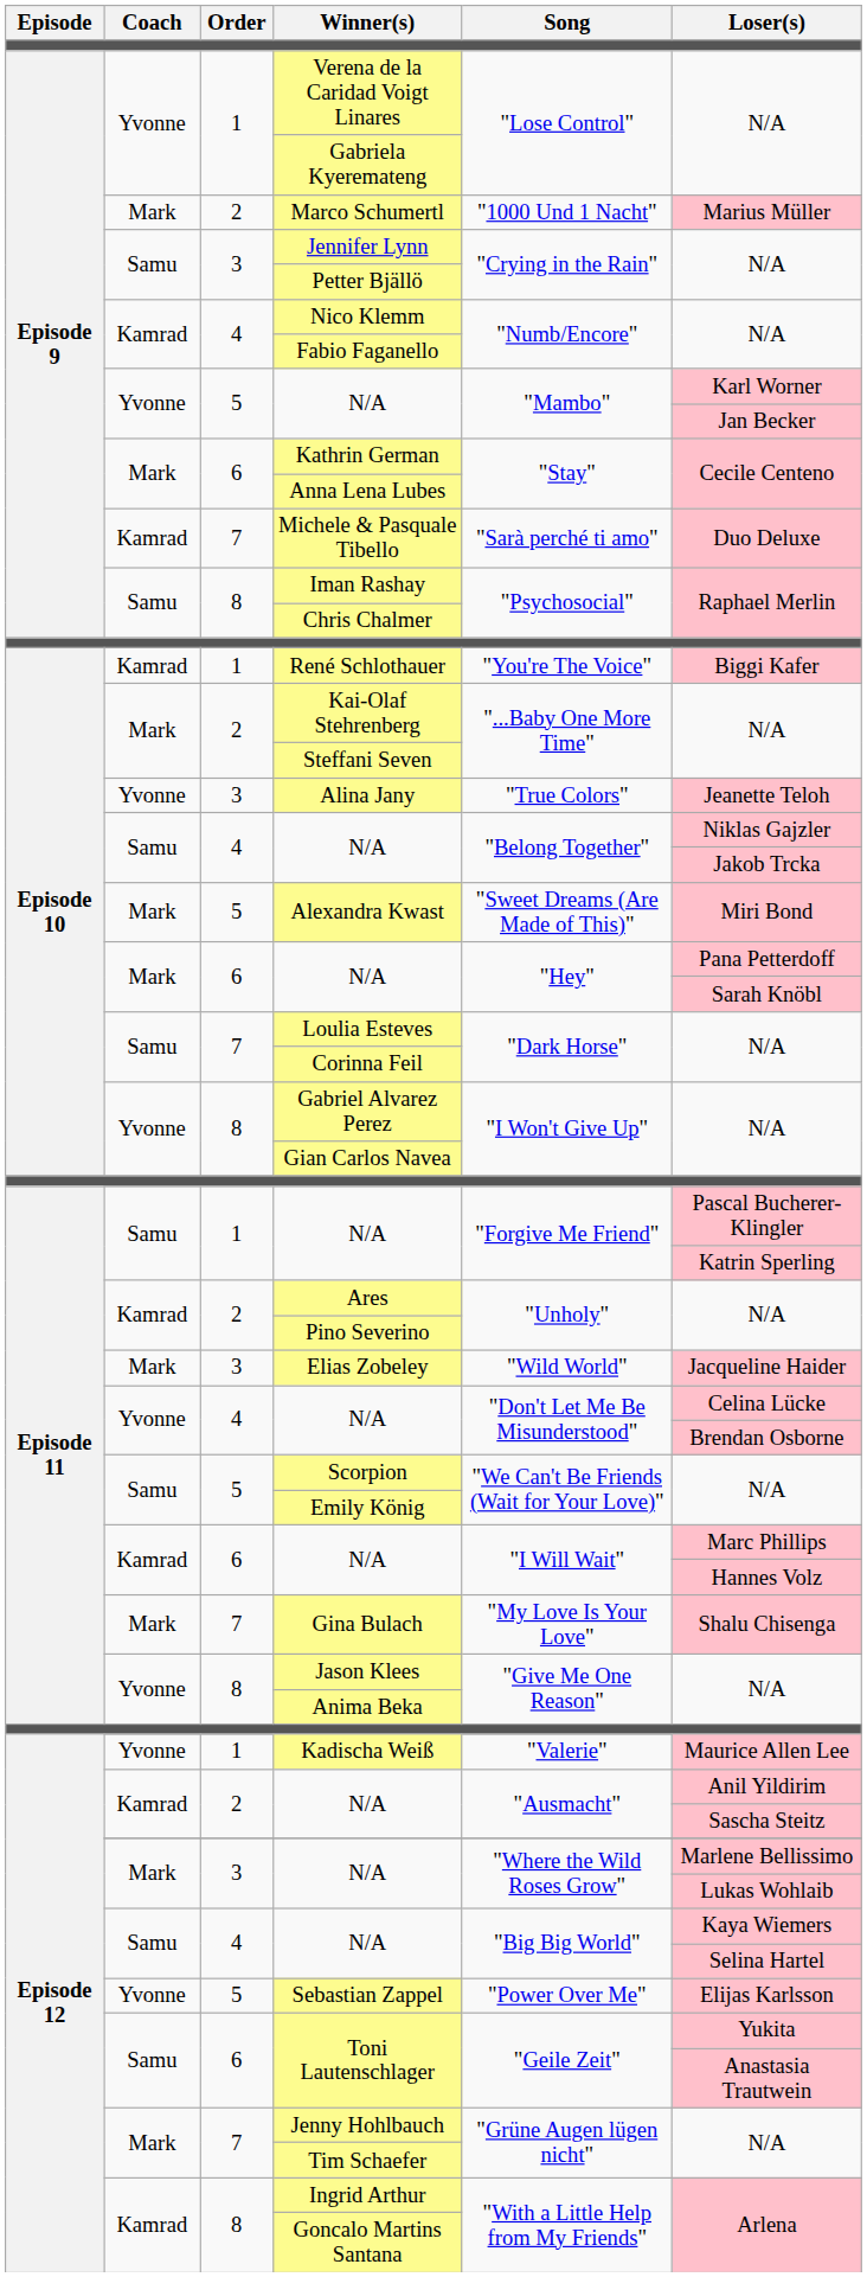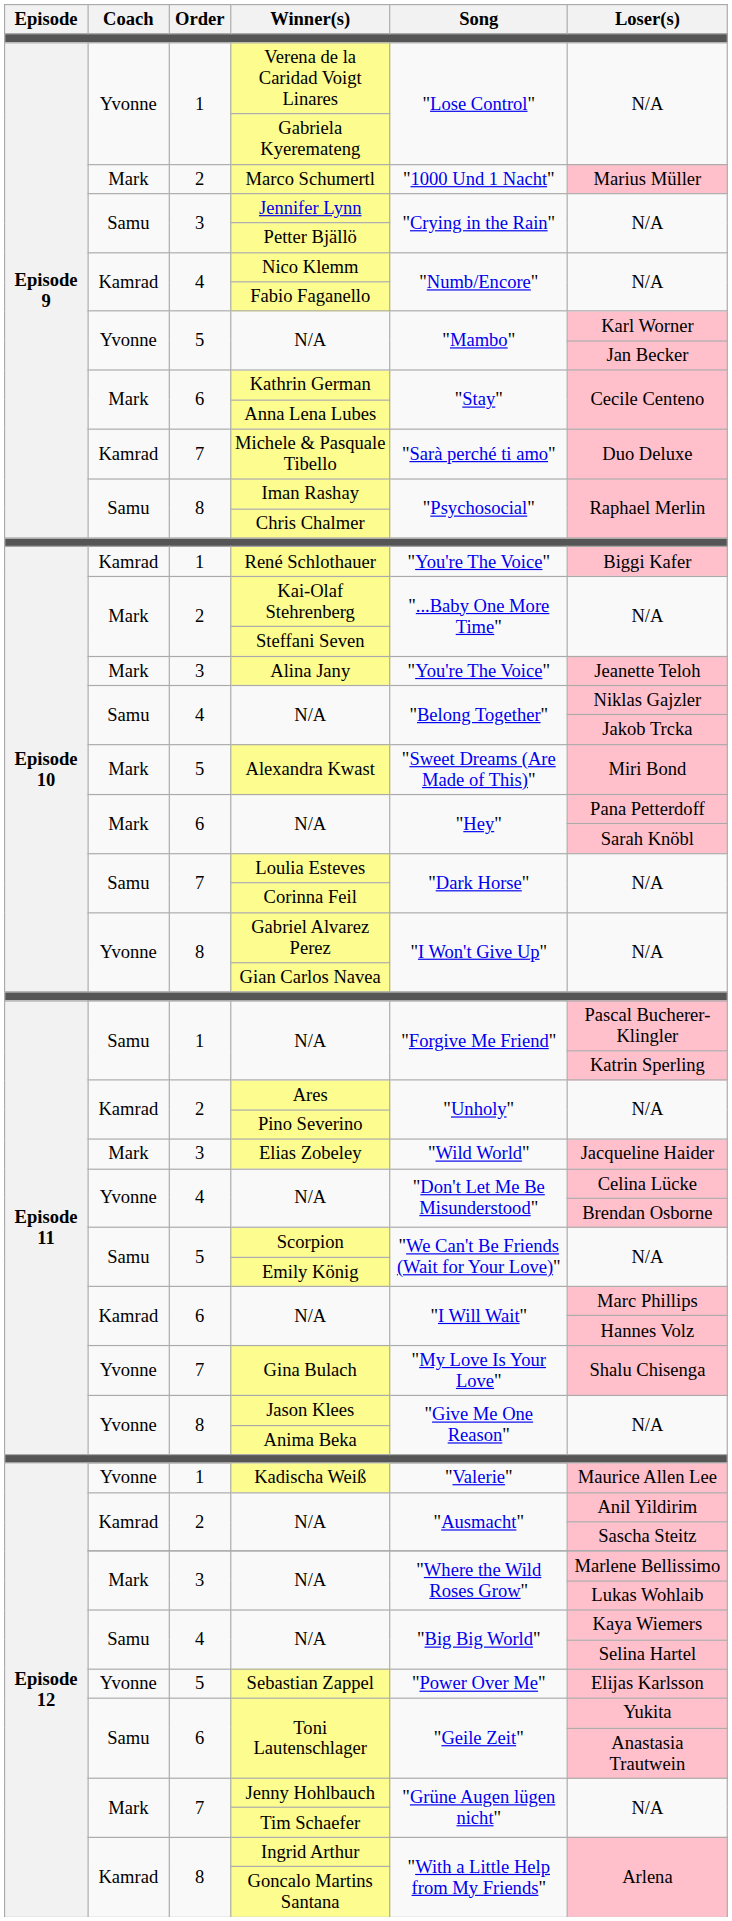 <table class="wikitable" style="text-align: center; width:100%;">
 <tr>
 <th style="width:07%;">Episode</th>
 <th style="width:08%;">Coach</th>
 <th style="width:02%;">Order</th>
 <th style="width:18%;">Winner(s)</th>
 <th style="width:20%;">Song</th>
 <th style="width:18%;">Loser(s)</th>
 </tr>
 <tr>
 <td colspan="8" style="background:#555;"></td>
 </tr>
 <tr>
 <th rowspan="14">Episode 9<br></th>
 <td rowspan="2">Yvonne</td>
 <td rowspan="2">1</td>
 <td style="background:#FDFC8F;">Verena de la Caridad Voigt Linares</td>
 <td rowspan="2">"<a href='#'>Lose Control</a>"</td>
 <td rowspan="2">N/A</td>
 </tr>
 <tr>
 <td style="background:#FDFC8F;">Gabriela Kyeremateng</td>
 </tr>
 <tr>
 <td>Mark</td>
 <td>2</td>
 <td style="background:#FDFC8F;">Marco Schumertl</td>
 <td>"<a href='#'>1000 Und 1 Nacht</a>"</td>
 <td style="background: pink;">Marius Müller</td>
 </tr>
 <tr>
 <td rowspan="2">Samu</td>
 <td rowspan="2">3</td>
 <td style="background:#FDFC8F;"><a href='#'>Jennifer Lynn</a></td>
 <td rowspan="2">"<a href='#'>Crying in the Rain</a>"</td>
 <td rowspan="2">N/A</td>
 </tr>
 <tr>
 <td style="background:#FDFC8F;">Petter Bjällö</td>
 </tr>
 <tr>
 <td rowspan="2">Kamrad</td>
 <td rowspan="2">4</td>
 <td style="background:#FDFC8F;">Nico Klemm</td>
 <td rowspan="2">"<a href='#'>Numb/Encore</a>"</td>
 <td rowspan="2">N/A</td>
 </tr>
 <tr>
 <td style="background:#FDFC8F;">Fabio Faganello</td>
 </tr>
 <tr>
 <td rowspan="2">Yvonne</td>
 <td rowspan="2">5</td>
 <td rowspan="2">N/A</td>
 <td rowspan="2">"<a href='#'>Mambo</a>"</td>
 <td style="background: pink;">Karl Worner</td>
 </tr>
 <tr>
 <td style="background: pink;">Jan Becker</td>
 </tr>
 <tr>
 <td rowspan="2">Mark</td>
 <td rowspan="2">6</td>
 <td style="background:#FDFC8F;">Kathrin German</td>
 <td rowspan="2">"<a href='#'>Stay</a>"</td>
 <td rowspan="2" style="background: pink;">Cecile Centeno</td>
 </tr>
 <tr>
 <td style="background:#FDFC8F;">Anna Lena Lubes</td>
 </tr>
 <tr>
 <td>Kamrad</td>
 <td>7</td>
 <td style="background:#FDFC8F;">Michele & Pasquale Tibello</td>
 <td>"<a href='#'>Sarà perché ti amo</a>"</td>
 <td style="background: pink;">Duo Deluxe</td>
 </tr>
 <tr>
 <td rowspan="2">Samu</td>
 <td rowspan="2">8</td>
 <td style="background:#FDFC8F;">Iman Rashay</td>
 <td rowspan="2">"<a href='#'>Psychosocial</a>"</td>
 <td rowspan="2" style="background: pink;">Raphael Merlin</td>
 </tr>
 <tr>
 <td style="background:#FDFC8F;">Chris Chalmer</td>
 </tr>
 <tr>
 </tr>
 <tr>
 <td colspan="8" style="background:#555;"></td>
 </tr>
 <tr>
 <th rowspan="13">Episode 10<br></th>
 <td rowspan="1">Kamrad</td>
 <td rowspan="1">1</td>
 <td style="background:#FDFC8F;">René Schlothauer</td>
 <td rowspan="1">"<a href='#'>You're The Voice</a>"</td>
 <td style="background: pink;">Biggi Kafer</td>
 </tr>
 <tr>
 <td rowspan="2">Mark</td>
 <td rowspan="2">2</td>
 <td style="background:#FDFC8F;">Kai-Olaf Stehrenberg</td>
 <td rowspan="2">"<a href='#'>...Baby One More Time</a>"</td>
 <td rowspan="2">N/A</td>
 </tr>
 <tr>
 <td style="background:#FDFC8F;">Steffani Seven</td>
 </tr>
 <tr>
-<td rowspan="1">Yvonne</td>
+<td rowspan="1">Mark</td>
 <td rowspan="1">3</td>
 <td style="background:#FDFC8F;">Alina Jany</td>
-<td rowspan="1">"<a href='#'>True Colors</a>"</td>
+<td rowspan="1">"<a href='#'>You're The Voice</a>"</td>
 <td style="background: pink;">Jeanette Teloh</td>
 </tr>
 <tr>
 <td rowspan="2">Samu</td>
 <td rowspan="2">4</td>
 <td rowspan="2">N/A</td>
 <td rowspan="2">"<a href='#'>Belong Together</a>"</td>
 <td style="background: pink;">Niklas Gajzler</td>
 </tr>
 <tr>
 <td style="background: pink;">Jakob Trcka</td>
 </tr>
 <tr>
 <td>Mark</td>
 <td rowspan="1">5</td>
 <td style="background:#FDFC8F;">Alexandra Kwast</td>
 <td rowspan="1">"<a href='#'>Sweet Dreams (Are Made of This)</a>"</td>
 <td style="background: pink;">Miri Bond</td>
 </tr>
 <tr>
 <td rowspan="2">Mark</td>
 <td rowspan="2">6</td>
 <td rowspan="2">N/A</td>
 <td rowspan="2">"<a href='#'>Hey</a>"</td>
 <td style="background: pink;">Pana Petterdoff</td>
 </tr>
 <tr>
 <td style="background: pink;">Sarah Knöbl</td>
 </tr>
 <tr>
 <td rowspan="2">Samu</td>
 <td rowspan="2">7</td>
 <td style="background:#FDFC8F;">Loulia Esteves</td>
 <td rowspan="2">"<a href='#'>Dark Horse</a>"</td>
 <td rowspan="2">N/A</td>
 </tr>
 <tr>
 <td style="background:#FDFC8F;">Corinna Feil</td>
 </tr>
 <tr>
 <td rowspan="2">Yvonne</td>
 <td rowspan="2">8</td>
 <td style="background:#FDFC8F;">Gabriel Alvarez Perez</td>
 <td rowspan="2">"<a href='#'>I Won't Give Up</a>"</td>
 <td rowspan="2">N/A</td>
 </tr>
 <tr>
 <td style="background:#FDFC8F;">Gian Carlos Navea</td>
 </tr>
 <tr>
 <td colspan="8" style="background:#555;"></td>
 </tr>
 <tr>
 <th rowspan="14">Episode 11<br></th>
 <td rowspan="2">Samu</td>
 <td rowspan="2">1</td>
 <td rowspan="2">N/A</td>
 <td rowspan="2">"<a href='#'>Forgive Me Friend</a>"</td>
 <td style="background: pink;">Pascal Bucherer-Klingler</td>
 </tr>
 <tr>
 <td style="background: pink;">Katrin Sperling</td>
 </tr>
 <tr>
 <td rowspan="2">Kamrad</td>
 <td rowspan="2">2</td>
 <td style="background:#FDFC8F;">Ares</td>
 <td rowspan="2">"<a href='#'>Unholy</a>"</td>
 <td rowspan="2">N/A</td>
 </tr>
 <tr>
 <td style="background:#FDFC8F;">Pino Severino</td>
 </tr>
 <tr>
 <td rowspan="1">Mark</td>
 <td rowspan="1">3</td>
 <td style="background:#FDFC8F;">Elias Zobeley</td>
 <td rowspan="1">"<a href='#'>Wild World</a>"</td>
 <td style="background: pink;">Jacqueline Haider</td>
 </tr>
 <tr>
 <td rowspan="2">Yvonne</td>
 <td rowspan="2">4</td>
 <td rowspan="2">N/A</td>
 <td rowspan="2">"<a href='#'>Don't Let Me Be Misunderstood</a>"</td>
 <td style="background: pink;">Celina Lücke</td>
 </tr>
 <tr>
 <td style="background: pink;">Brendan Osborne</td>
 </tr>
 <tr>
 <td rowspan="2">Samu</td>
 <td rowspan="2">5</td>
 <td style="background:#FDFC8F;">Scorpion</td>
 <td rowspan="2">"<a href='#'>We Can't Be Friends (Wait for Your Love)</a>"</td>
 <td rowspan="2">N/A</td>
 </tr>
 <tr>
 <td style="background:#FDFC8F;">Emily König</td>
 </tr>
 <tr>
 <td rowspan="2">Kamrad</td>
 <td rowspan="2">6</td>
 <td rowspan="2">N/A</td>
 <td rowspan="2">"<a href='#'>I Will Wait</a>"</td>
 <td style="background: pink;">Marc Phillips</td>
 </tr>
 <tr>
 <td style="background: pink;">Hannes Volz</td>
 </tr>
 <tr>
-<td rowspan="1">Mark</td>
+<td rowspan="1">Yvonne</td>
 <td rowspan="1">7</td>
 <td style="background:#FDFC8F;">Gina Bulach</td>
 <td rowspan="1">"<a href='#'>My Love Is Your Love</a>"</td>
 <td style="background: pink;">Shalu Chisenga</td>
 </tr>
 <tr>
 <td rowspan="2">Yvonne</td>
 <td rowspan="2">8</td>
 <td style="background:#FDFC8F;">Jason Klees</td>
 <td rowspan="2">"<a href='#'>Give Me One Reason</a>"</td>
 <td rowspan="2">N/A</td>
 </tr>
 <tr>
 <td style="background:#FDFC8F;">Anima Beka</td>
 </tr>
 <tr>
 <td colspan="8" style="background:#555;"></td>
 </tr>
 <tr>
 <th rowspan="15">Episode 12<br></th>
 <td rowspan="1">Yvonne</td>
 <td rowspan="1">1</td>
 <td style="background:#FDFC8F;">Kadischa Weiß</td>
 <td rowspan="1">"<a href='#'>Valerie</a>"</td>
 <td style="background: pink;">Maurice Allen Lee</td>
 </tr>
 <tr>
 <td rowspan="2">Kamrad</td>
 <td rowspan="2">2</td>
 <td rowspan="2">N/A</td>
 <td rowspan="2">"<a href='#'>Ausmacht</a>"</td>
 <td style="background: pink;">Anil Yildirim</td>
 </tr>
 <tr>
 <td style="background: pink;">Sascha Steitz</td>
 </tr>
 <tr>
 </tr>
 <tr>
 <td rowspan="2">Mark</td>
 <td rowspan="2">3</td>
 <td rowspan="2">N/A</td>
 <td rowspan="2">"<a href='#'>Where the Wild Roses Grow</a>"</td>
 <td style="background: pink;">Marlene Bellissimo</td>
 </tr>
 <tr>
 <td style="background: pink;">Lukas Wohlaib</td>
 </tr>
 <tr>
 <td rowspan="2">Samu</td>
 <td rowspan="2">4</td>
 <td rowspan="2">N/A</td>
 <td rowspan="2">"<a href='#'>Big Big World</a>"</td>
 <td style="background: pink;">Kaya Wiemers</td>
 </tr>
 <tr>
 <td style="background: pink;">Selina Hartel</td>
 </tr>
 <tr>
 <td rowspan="1">Yvonne</td>
 <td rowspan="1">5</td>
 <td style="background:#FDFC8F;">Sebastian Zappel</td>
 <td rowspan="1">"<a href='#'>Power Over Me</a>"</td>
 <td style="background: pink;">Elijas Karlsson</td>
 </tr>
 <tr>
 <td rowspan="2">Samu</td>
 <td rowspan="2">6</td>
 <td rowspan="2" style="background:#FDFC8F;">Toni Lautenschlager</td>
 <td rowspan="2">"<a href='#'>Geile Zeit</a>"</td>
 <td style="background: pink;">Yukita</td>
 </tr>
 <tr>
 <td style="background: pink;">Anastasia Trautwein</td>
 </tr>
 <tr>
 <td rowspan="2">Mark</td>
 <td rowspan="2">7</td>
 <td style="background:#FDFC8F;">Jenny Hohlbauch</td>
 <td rowspan="2">"<a href='#'>Grüne Augen lügen nicht</a>"</td>
 <td rowspan="2">N/A</td>
 </tr>
 <tr>
 <td style="background:#FDFC8F;">Tim Schaefer</td>
 </tr>
 <tr>
 <td rowspan="2">Kamrad</td>
 <td rowspan="2">8</td>
 <td style="background:#FDFC8F;">Ingrid Arthur</td>
 <td rowspan="2">"<a href='#'>With a Little Help from My Friends</a>"</td>
 <td rowspan="2" style="background: pink;">Arlena</td>
 </tr>
 <tr>
 <td style="background:#FDFC8F;">Goncalo Martins Santana</td>
 </tr>
 </table>
